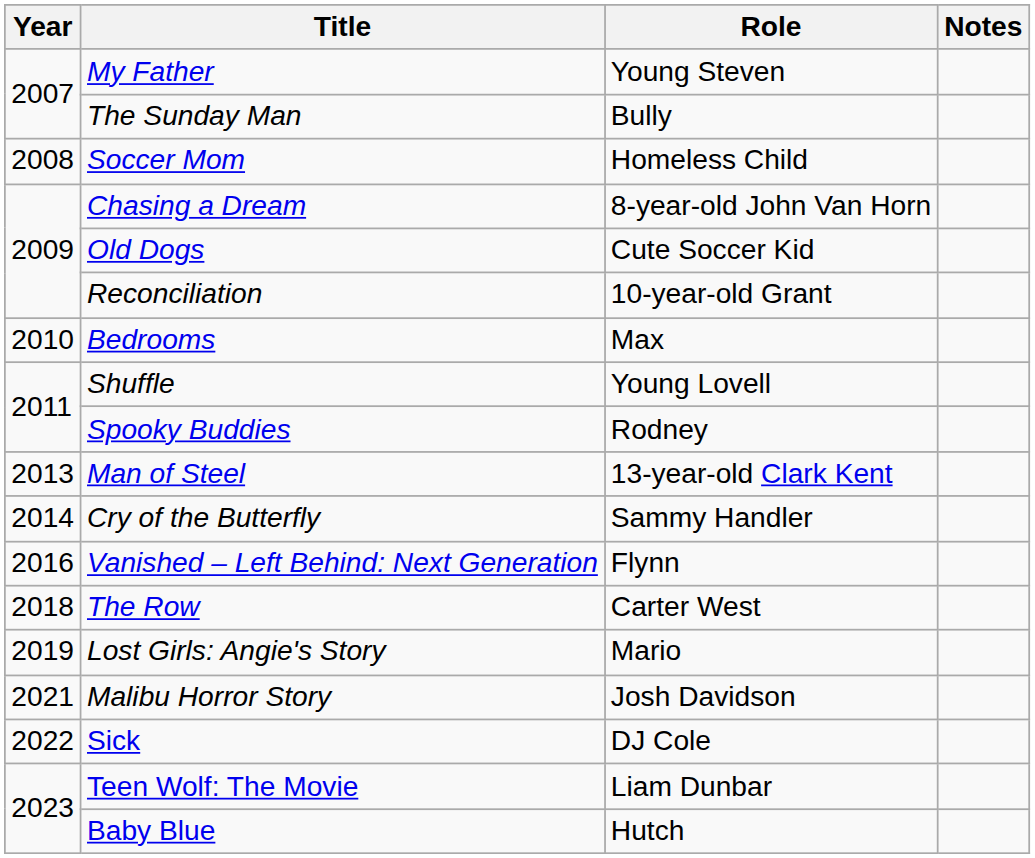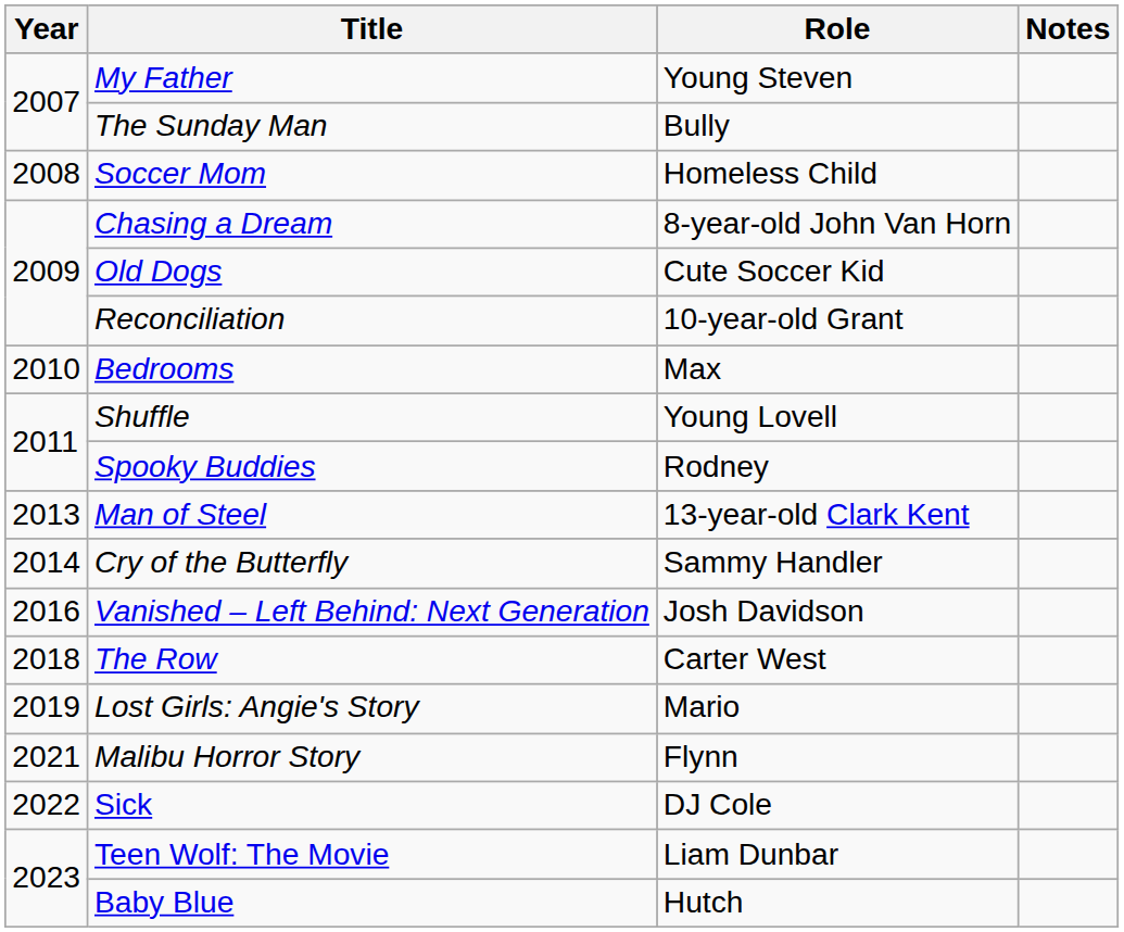 <table class="wikitable sortable">
 <tr>
 <th>Year</th>
 <th>Title</th>
 <th>Role</th>
 <th class="unsortable">Notes</th>
 </tr>
 <tr>
 <td rowspan="2">2007</td>
 <td><em><a href='#'>My Father</a></em></td>
 <td>Young Steven</td>
 <td></td>
 </tr>
 <tr>
 <td data-sort-value="Sunday Man, The"><em>The Sunday Man</em></td>
 <td>Bully</td>
 <td></td>
 </tr>
 <tr>
 <td>2008</td>
 <td><em><a href='#'>Soccer Mom</a></em></td>
 <td>Homeless Child</td>
 <td></td>
 </tr>
 <tr>
 <td rowspan="3">2009</td>
 <td><em><a href='#'>Chasing a Dream</a></em></td>
 <td>8-year-old John Van Horn</td>
 <td></td>
 </tr>
 <tr>
 <td><em><a href='#'>Old Dogs</a></em></td>
 <td>Cute Soccer Kid</td>
 <td></td>
 </tr>
 <tr>
 <td><em>Reconciliation</em></td>
 <td>10-year-old Grant</td>
 <td></td>
 </tr>
 <tr>
 <td>2010</td>
 <td><em><a href='#'>Bedrooms</a></em></td>
 <td>Max</td>
 <td></td>
 </tr>
 <tr>
 <td rowspan="2">2011</td>
 <td><em>Shuffle</em></td>
 <td>Young Lovell</td>
 <td></td>
 </tr>
 <tr>
 <td><em><a href='#'>Spooky Buddies</a></em></td>
 <td>Rodney</td>
 <td></td>
 </tr>
 <tr>
 <td>2013</td>
 <td><em><a href='#'>Man of Steel</a></em></td>
 <td>13-year-old <a href='#'>Clark Kent</a></td>
 <td></td>
 </tr>
 <tr>
 <td>2014</td>
 <td><em>Cry of the Butterfly</em></td>
 <td>Sammy Handler</td>
 <td></td>
 </tr>
 <tr>
 <td>2016</td>
 <td><em><a href='#'>Vanished – Left Behind: Next Generation</a></em></td>
-<td>Flynn</td>
+<td>Josh Davidson</td>
 <td></td>
 </tr>
 <tr>
 <td>2018</td>
 <td data-sort-value="Row, The"><em><a href='#'>The Row</a></em></td>
 <td>Carter West</td>
 <td></td>
 </tr>
 <tr>
 <td>2019</td>
 <td><em>Lost Girls: Angie's Story </em></td>
 <td>Mario</td>
 <td></td>
 </tr>
 <tr>
 <td>2021</td>
 <td><em>Malibu Horror Story</td>
-<td>Josh Davidson</td>
+<td>Flynn</td>
 <td></td>
 </tr>
 <tr>
 <td>2022</td>
 <td></em><a href='#'>Sick</a><em></td>
 <td>DJ Cole</td>
 <td></td>
 </tr>
 <tr>
 <td rowspan="2">2023</td>
 <td></em><a href='#'>Teen Wolf: The Movie</a><em></td>
 <td>Liam Dunbar</td>
 <td></td>
 </tr>
 <tr>
 <td></em><a href='#'>Baby Blue</a><em></td>
 <td>Hutch</td>
 <td></td>
 </tr>
 </table>
